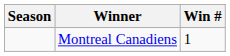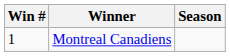 <table class="wikitable">
 <tr>
+<th>Win #</th>
+<th>Winner</th>
 <th>Season</th>
-<th>Winner</th>
-<th>Win #</th>
 </tr>
 <tr>
+<td>1</td>
+<td><a href='#'>Montreal Canadiens</a></td>
 <td></td>
-<td><a href='#'>Montreal Canadiens</a></td>
-<td>1</td>
 </tr>
 </table>
